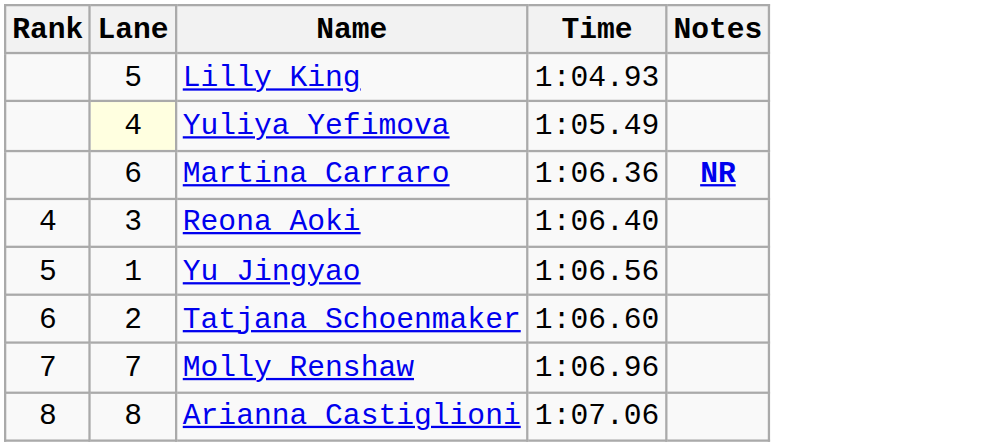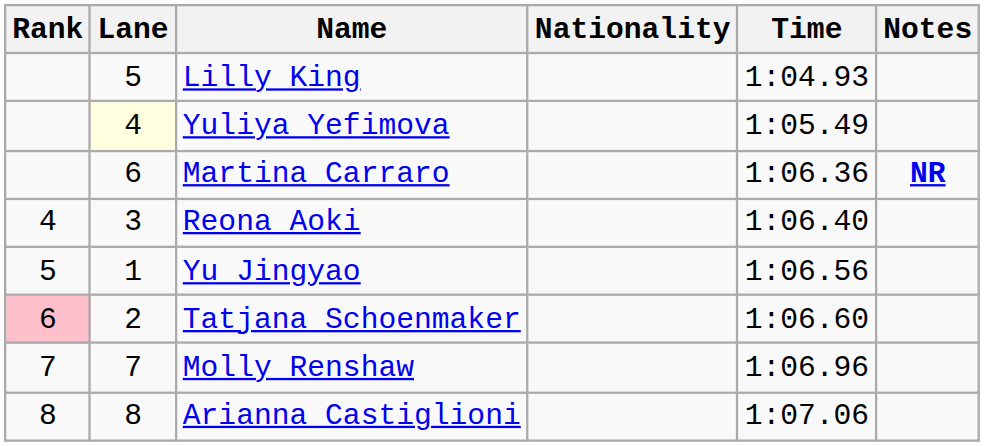 <table class="wikitable sortable" style="text-align:center">
 <tr>
 <th>Rank</th>
 <th>Lane</th>
 <th>Name</th>
+<th>Nationality</th>
 <th>Time</th>
 <th>Notes</th>
 </tr>
 <tr>
 <td></td>
 <td>5</td>
 <td align=left><a href='#'>Lilly King</a></td>
+<td align=left></td>
 <td>1:04.93</td>
 <td></td>
 </tr>
 <tr>
 <td></td>
 <td style="background: lightyellow;">4</td>
 <td align=left><a href='#'>Yuliya Yefimova</a></td>
+<td align=left></td>
 <td>1:05.49</td>
 <td></td>
 </tr>
 <tr>
 <td></td>
 <td>6</td>
 <td align=left><a href='#'>Martina Carraro</a></td>
+<td align=left></td>
 <td>1:06.36</td>
 <td><strong><a href='#'>NR</a></strong></td>
 </tr>
 <tr>
 <td>4</td>
 <td>3</td>
 <td align=left><a href='#'>Reona Aoki</a></td>
+<td align=left></td>
 <td>1:06.40</td>
 <td></td>
 </tr>
 <tr>
 <td>5</td>
 <td>1</td>
 <td align=left><a href='#'>Yu Jingyao</a></td>
+<td align=left></td>
 <td>1:06.56</td>
 <td></td>
 </tr>
 <tr>
-<td>6</td>
+<td style="background: pink;">6</td>
 <td>2</td>
 <td align=left><a href='#'>Tatjana Schoenmaker</a></td>
+<td align=left></td>
 <td>1:06.60</td>
 <td></td>
 </tr>
 <tr>
 <td>7</td>
 <td>7</td>
 <td align=left><a href='#'>Molly Renshaw</a></td>
+<td align=left></td>
 <td>1:06.96</td>
 <td></td>
 </tr>
 <tr>
 <td>8</td>
 <td>8</td>
 <td align=left><a href='#'>Arianna Castiglioni</a></td>
+<td align=left></td>
 <td>1:07.06</td>
 <td></td>
 </tr>
 </table>
